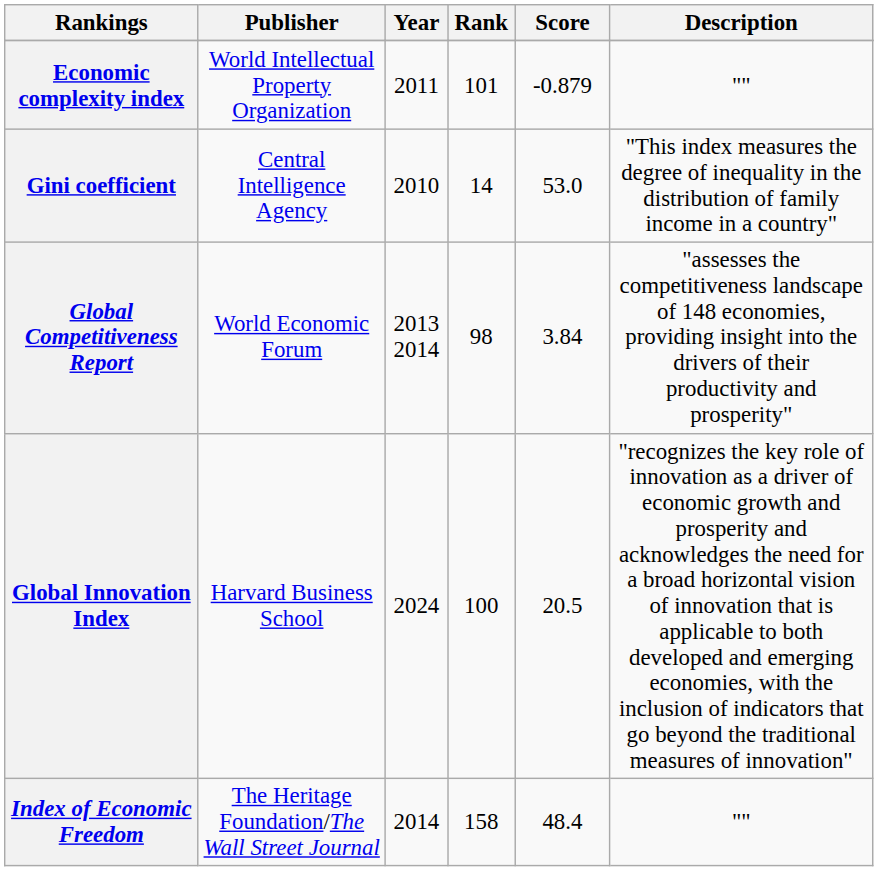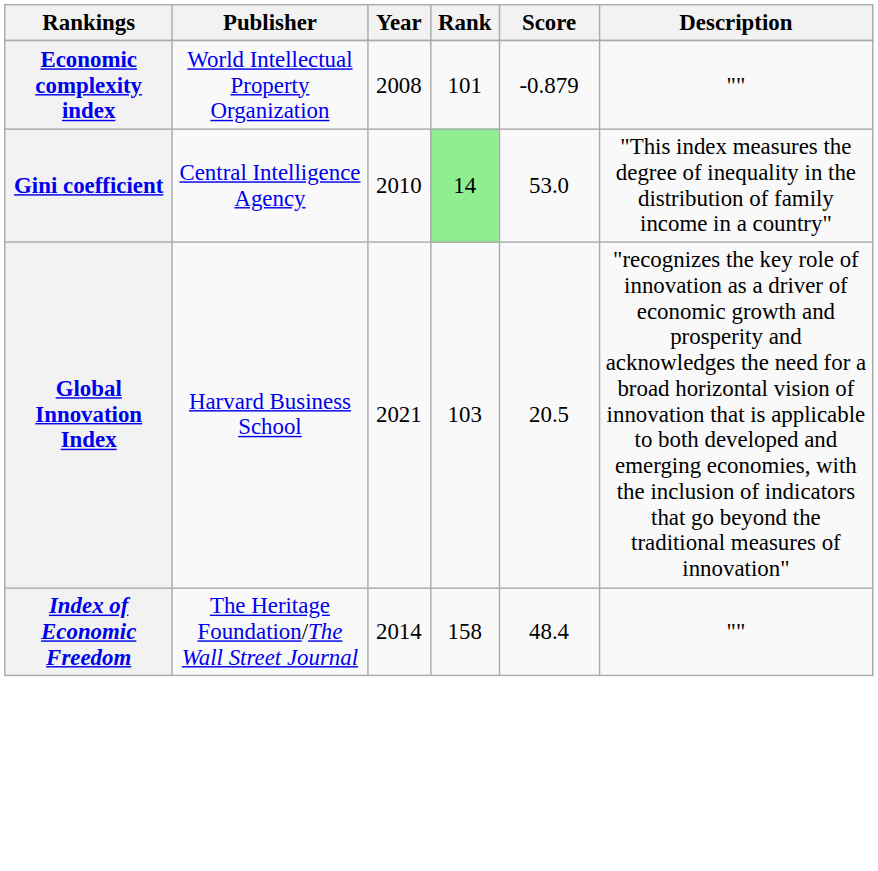 <table class="wikitable plainrowheaders" style="text-align:center;">
 <tr>
 <th style="width:12em;">Rankings</th>
 <th style="width:12em;">Publisher</th>
 <th style="width:3em;">Year</th>
 <th style="width:3em;">Rank</th>
 <th style="width:7em;">Score</th>
 <th style="width:25em;">Description</th>
 </tr>
 <tr>
 </tr>
 <tr>
 <th><a href='#'>Economic complexity index</a></th>
 <td><a href='#'>World Intellectual Property Organization</a></td>
-<td>2011</td>
+<td>2008</td>
 <td>101</td>
 <td>-0.879</td>
 <td>""</td>
 </tr>
 <tr>
 <th><a href='#'>Gini coefficient</a></th>
 <td><a href='#'>Central Intelligence Agency</a></td>
 <td>2010</td>
-<td>14</td>
+<td style="background: lightgreen;">14</td>
 <td>53.0</td>
 <td>"This index measures the degree of inequality in the distribution of family income in a country"</td>
 </tr>
 <tr>
-<th><em><a href='#'>Global Competitiveness Report</a></em></th>
-<td><a href='#'>World Economic Forum</a></td>
-<td>2013<br>2014</td>
-<td>98</td>
-<td>3.84</td>
-<td>"assesses the competitiveness landscape of 148 economies, providing insight into the drivers of their productivity and prosperity"</td>
-</tr>
-<tr>
 <th><a href='#'>Global Innovation Index</a></th>
 <td><a href='#'>Harvard Business School</a></td>
-<td>2024</td>
-<td>100</td>
+<td>2021</td>
+<td>103</td>
 <td>20.5</td>
 <td>"recognizes the key role of innovation as a driver of economic growth and prosperity and acknowledges the need for a broad horizontal vision of innovation that is applicable to both developed and emerging economies, with the inclusion of indicators that go beyond the traditional measures of innovation"</td>
 </tr>
 <tr>
 <th><em><a href='#'>Index of Economic Freedom</a></em></th>
 <td><a href='#'>The Heritage Foundation</a>/<em><a href='#'>The Wall Street Journal</a></em></td>
 <td>2014</td>
 <td>158</td>
 <td>48.4</td>
 <td>""</td>
 </tr>
 </table>
